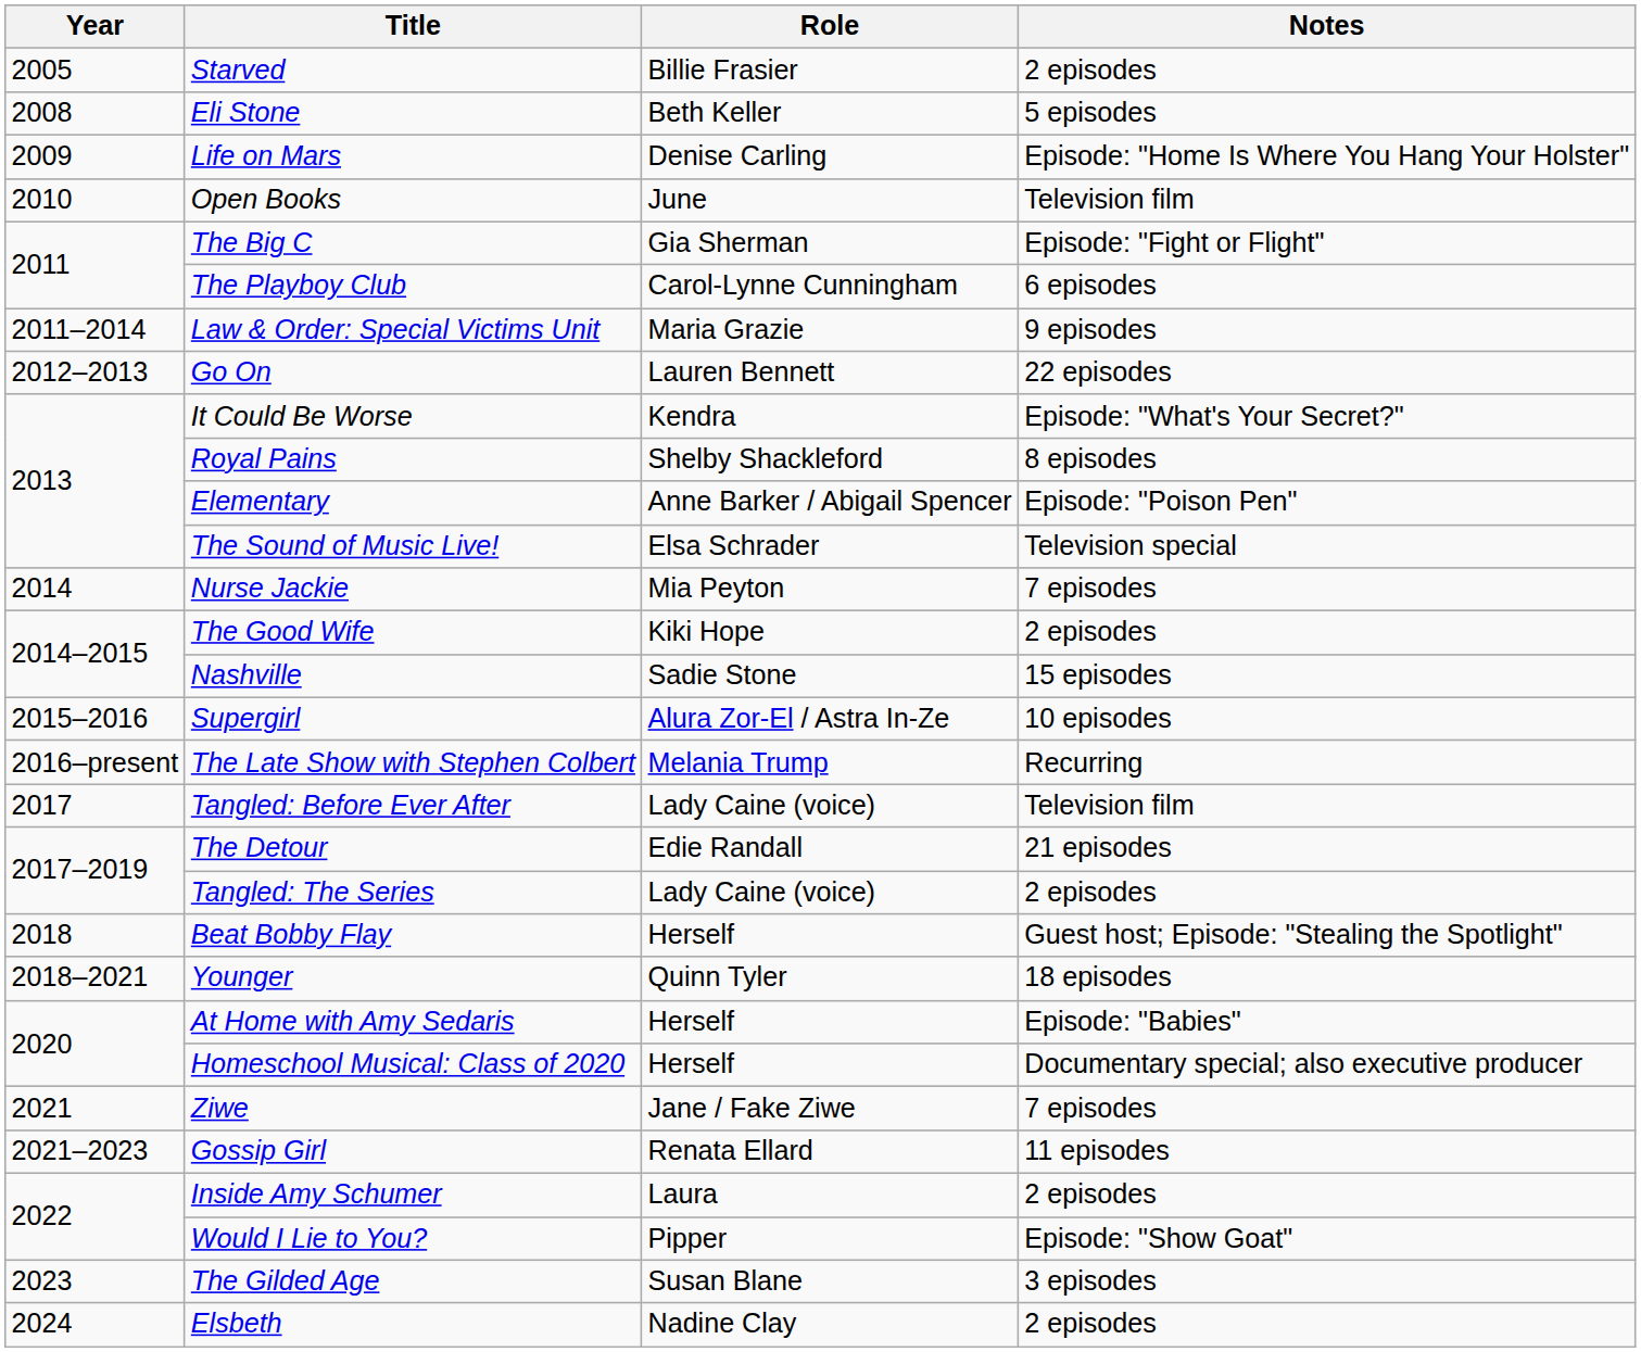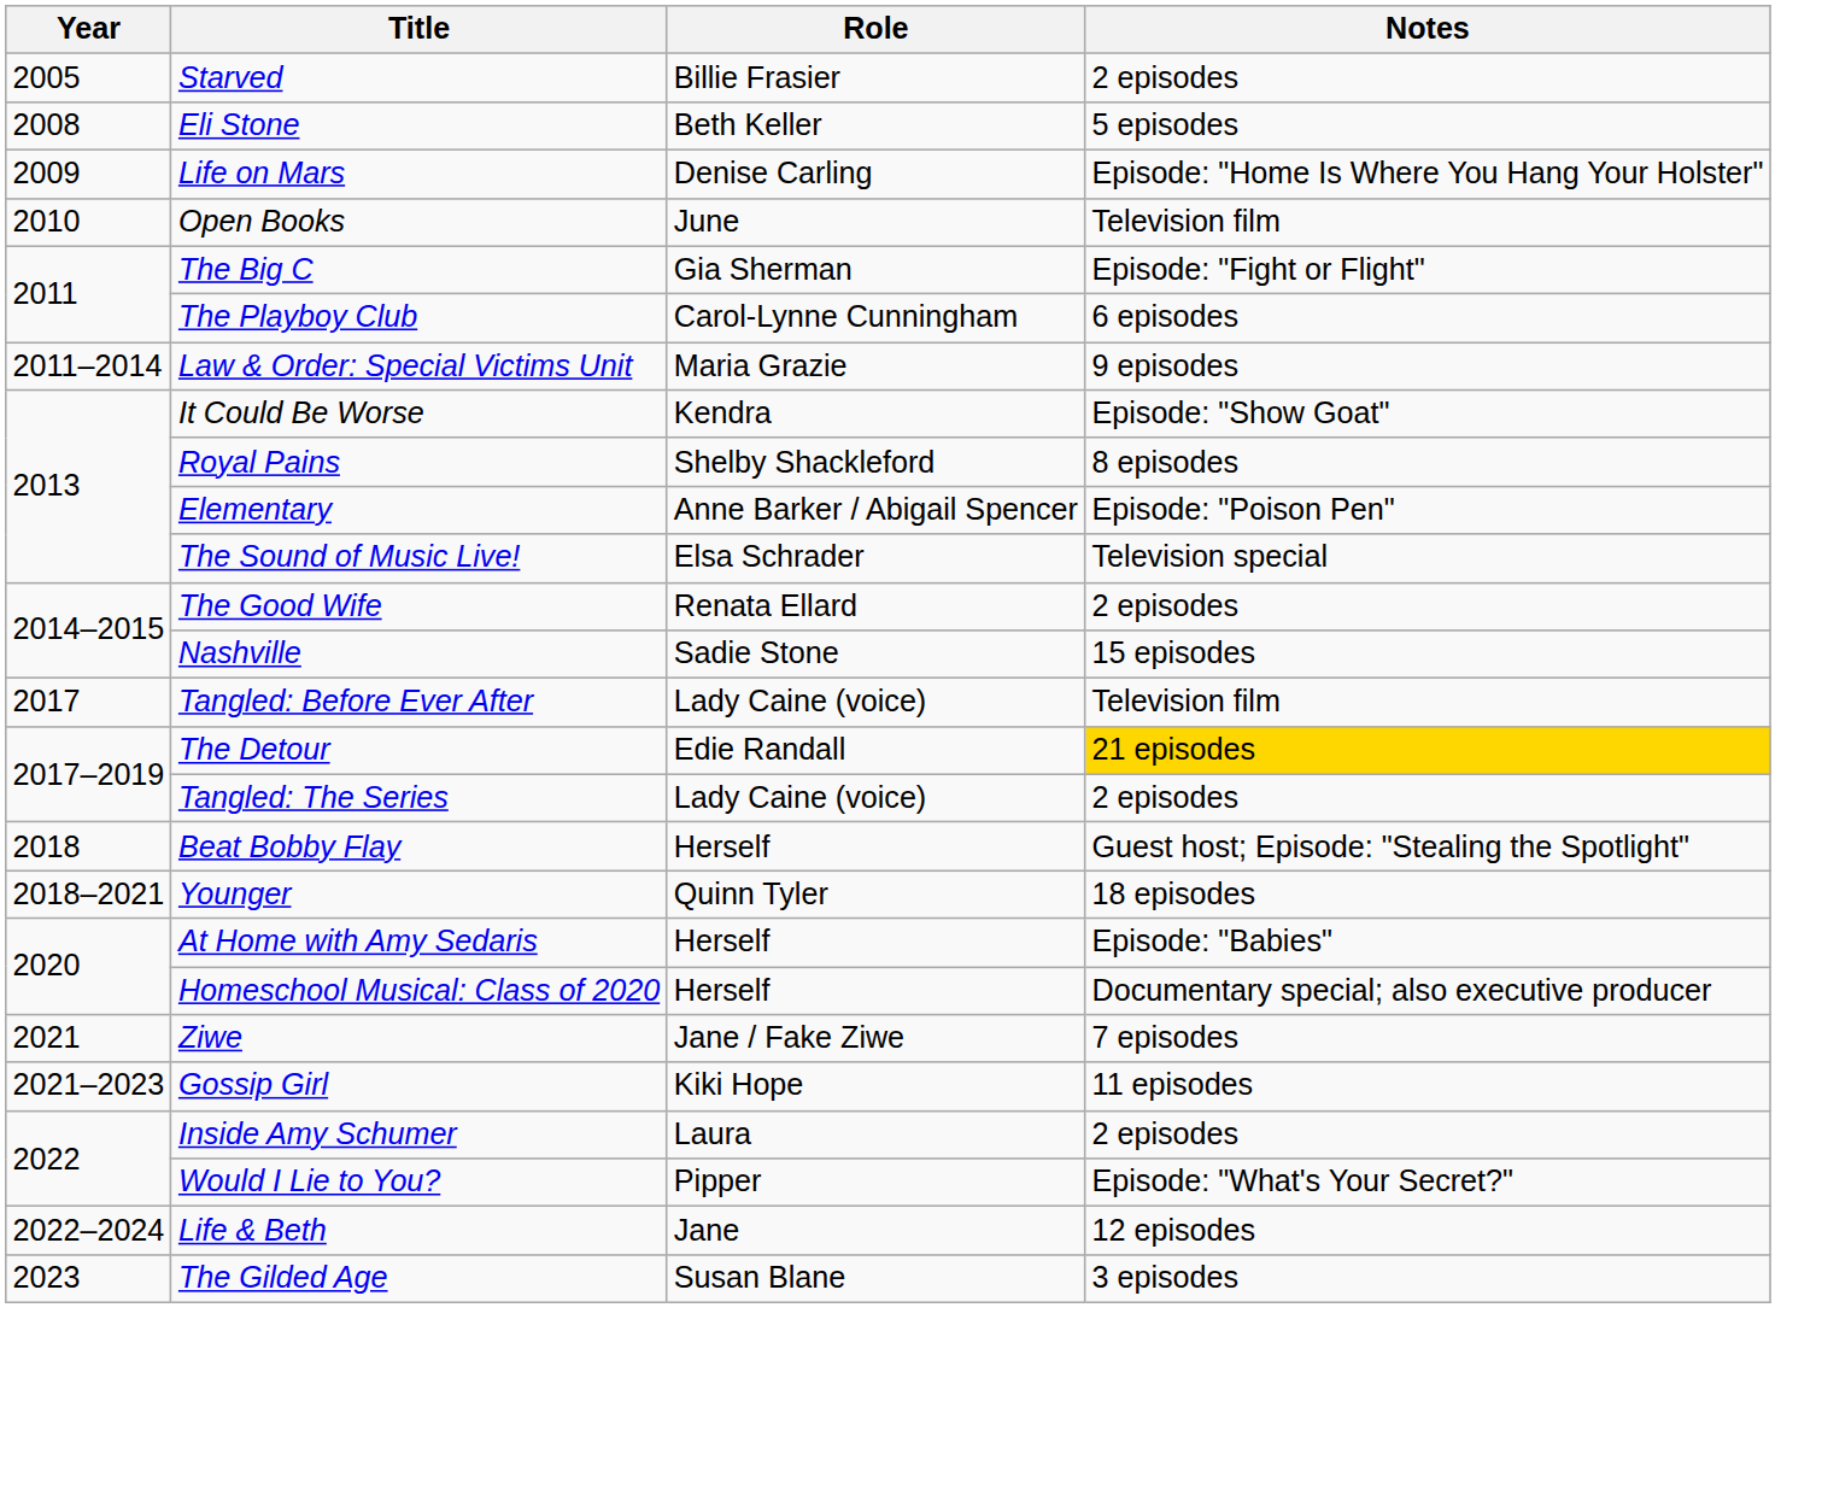 <table class="wikitable sortable">
 <tr>
 <th>Year</th>
 <th>Title</th>
 <th>Role</th>
 <th class="unsortable">Notes</th>
 </tr>
 <tr>
 <td>2005</td>
 <td><em><a href='#'>Starved</a></em></td>
 <td>Billie Frasier</td>
 <td>2 episodes</td>
 </tr>
 <tr>
 <td>2008</td>
 <td><em><a href='#'>Eli Stone</a></em></td>
 <td>Beth Keller</td>
 <td>5 episodes</td>
 </tr>
 <tr>
 <td>2009</td>
 <td><em><a href='#'>Life on Mars</a></em></td>
 <td>Denise Carling</td>
 <td>Episode: "Home Is Where You Hang Your Holster"</td>
 </tr>
 <tr>
 <td>2010</td>
 <td><em>Open Books</em></td>
 <td>June</td>
 <td>Television film</td>
 </tr>
 <tr>
 <td rowspan="2">2011</td>
 <td><em><a href='#'>The Big C</a></em></td>
 <td>Gia Sherman</td>
 <td>Episode: "Fight or Flight"</td>
 </tr>
 <tr>
 <td><em><a href='#'>The Playboy Club</a></em></td>
 <td>Carol-Lynne Cunningham</td>
 <td>6 episodes</td>
 </tr>
 <tr>
 <td>2011–2014</td>
 <td><em><a href='#'>Law & Order: Special Victims Unit</a></em></td>
 <td>Maria Grazie</td>
 <td>9 episodes</td>
 </tr>
 <tr>
-<td>2012–2013</td>
-<td><em><a href='#'>Go On</a></em></td>
-<td>Lauren Bennett</td>
-<td>22 episodes</td>
-</tr>
-<tr>
 <td rowspan="4">2013</td>
 <td><em>It Could Be Worse</em></td>
 <td>Kendra</td>
-<td>Episode: "What's Your Secret?"</td>
+<td>Episode: "Show Goat"</td>
 </tr>
 <tr>
 <td><em><a href='#'>Royal Pains</a></em></td>
 <td>Shelby Shackleford</td>
 <td>8 episodes</td>
 </tr>
 <tr>
 <td><em><a href='#'>Elementary</a></em></td>
 <td>Anne Barker / Abigail Spencer</td>
 <td>Episode: "Poison Pen"</td>
 </tr>
 <tr>
 <td><em><a href='#'>The Sound of Music Live!</a></em></td>
 <td>Elsa Schrader</td>
 <td>Television special</td>
 </tr>
 <tr>
-<td>2014</td>
-<td><em><a href='#'>Nurse Jackie</a></em></td>
-<td>Mia Peyton</td>
-<td>7 episodes</td>
-</tr>
-<tr>
 <td rowspan="2">2014–2015</td>
 <td><em><a href='#'>The Good Wife</a></em></td>
-<td>Kiki Hope</td>
+<td>Renata Ellard</td>
 <td>2 episodes</td>
 </tr>
 <tr>
 <td><em><a href='#'>Nashville</a></em></td>
 <td>Sadie Stone</td>
 <td>15 episodes</td>
-</tr>
-<tr>
-<td>2015–2016</td>
-<td><em><a href='#'>Supergirl</a></em></td>
-<td><a href='#'>Alura Zor-El</a> / Astra In-Ze</td>
-<td>10 episodes</td>
-</tr>
-<tr>
-<td>2016–present</td>
-<td><em><a href='#'>The Late Show with Stephen Colbert</a></em></td>
-<td><a href='#'>Melania Trump</a></td>
-<td>Recurring</td>
 </tr>
 <tr>
 <td>2017</td>
 <td><em><a href='#'>Tangled: Before Ever After</a></em></td>
 <td>Lady Caine (voice)</td>
 <td>Television film</td>
 </tr>
 <tr>
 <td rowspan="2">2017–2019</td>
 <td><em><a href='#'>The Detour</a></em></td>
 <td>Edie Randall</td>
-<td>21 episodes</td>
+<td style="background: gold;">21 episodes</td>
 </tr>
 <tr>
 <td><em><a href='#'>Tangled: The Series</a></em></td>
 <td>Lady Caine (voice)</td>
 <td>2 episodes</td>
 </tr>
 <tr>
 <td>2018</td>
 <td><em><a href='#'>Beat Bobby Flay</a></em></td>
 <td>Herself</td>
 <td>Guest host; Episode: "Stealing the Spotlight"</td>
 </tr>
 <tr>
 <td>2018–2021</td>
 <td><em><a href='#'>Younger</a></em></td>
 <td>Quinn Tyler</td>
 <td>18 episodes</td>
 </tr>
 <tr>
 <td rowspan="2">2020</td>
 <td><em><a href='#'>At Home with Amy Sedaris</a></em></td>
 <td>Herself</td>
 <td>Episode: "Babies"</td>
 </tr>
 <tr>
 <td><em><a href='#'>Homeschool Musical: Class of 2020</a></em></td>
 <td>Herself</td>
 <td>Documentary special; also executive producer</td>
 </tr>
 <tr>
 <td>2021</td>
 <td><em><a href='#'>Ziwe</a></em></td>
 <td>Jane / Fake Ziwe</td>
 <td>7 episodes</td>
 </tr>
 <tr>
 <td>2021–2023</td>
 <td><em><a href='#'>Gossip Girl</a></em></td>
-<td>Renata Ellard</td>
+<td>Kiki Hope</td>
 <td>11 episodes</td>
 </tr>
 <tr>
 <td rowspan="2">2022</td>
 <td><em><a href='#'>Inside Amy Schumer</a></em></td>
 <td>Laura</td>
 <td>2 episodes</td>
 </tr>
 <tr>
 <td><em><a href='#'>Would I Lie to You?</a></em></td>
 <td>Pipper</td>
-<td>Episode: "Show Goat"</td>
+<td>Episode: "What's Your Secret?"</td>
+</tr>
+<tr>
+<td>2022–2024</td>
+<td><em><a href='#'>Life & Beth</a></em></td>
+<td>Jane</td>
+<td>12 episodes</td>
 </tr>
 <tr>
 <td>2023</td>
 <td><em><a href='#'>The Gilded Age</a></em></td>
 <td>Susan Blane</td>
 <td>3 episodes</td>
 </tr>
-<tr>
-<td>2024</td>
-<td><em><a href='#'>Elsbeth</a></em></td>
-<td>Nadine Clay</td>
-<td>2 episodes</td>
-</tr>
 </table>
